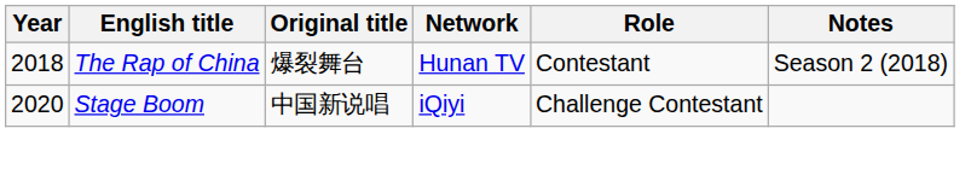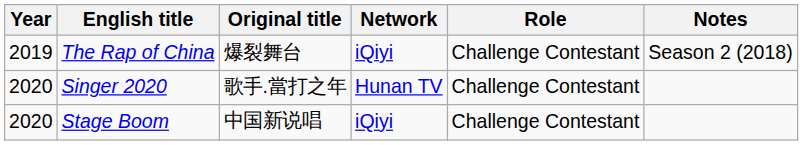 <table class="wikitable sortable">
 <tr>
 <th>Year</th>
 <th>English title</th>
 <th>Original title</th>
 <th>Network</th>
 <th>Role</th>
 <th>Notes</th>
 </tr>
 <tr>
-<td>2018</td>
+<td>2019</td>
 <td><em><a href='#'>The Rap of China</a></em></td>
 <td>爆裂舞台</td>
+<td><a href='#'>iQiyi</a></td>
+<td>Challenge Contestant</td>
+<td>Season 2 (2018)</td>
+</tr>
+<tr>
+<td>2020</td>
+<td><em><a href='#'>Singer 2020</a></em></td>
+<td>歌手.當打之年</td>
 <td><a href='#'>Hunan TV</a></td>
-<td>Contestant</td>
-<td>Season 2 (2018)</td>
+<td>Challenge Contestant</td>
+<td></td>
 </tr>
 <tr>
 <td>2020</td>
 <td><em><a href='#'>Stage Boom</a></em></td>
 <td>中国新说唱</td>
 <td><a href='#'>iQiyi</a></td>
 <td>Challenge Contestant</td>
 <td></td>
 </tr>
 </table>
